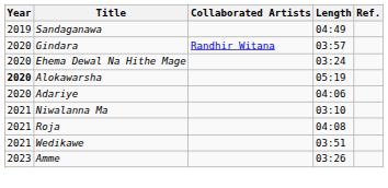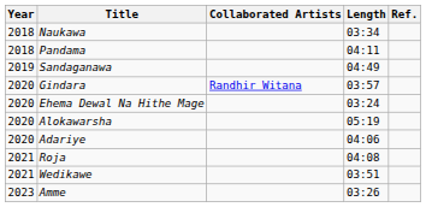 <table class="wikitable">
 <tr>
 <th>Year</th>
 <th>Title</th>
 <th>Collaborated Artists</th>
 <th>Length</th>
 <th>Ref.</th>
+</tr>
+<tr>
+<td>2018</td>
+<td><em>Naukawa</em></td>
+<td></td>
+<td>03:34</td>
+<td></td>
+</tr>
+<tr>
+<td>2018</td>
+<td><em>Pandama</em></td>
+<td></td>
+<td>04:11</td>
+<td></td>
 </tr>
 <tr>
 <td>2019</td>
 <td><em>Sandaganawa</em></td>
 <td></td>
 <td>04:49</td>
 <td></td>
 </tr>
 <tr>
 <td>2020</td>
 <td><em>Gindara</em></td>
 <td><a href='#'>Randhir Witana</a></td>
 <td>03:57</td>
 <td></td>
 </tr>
 <tr>
 <td>2020</td>
 <td><em>Ehema Dewal Na Hithe Mage</em></td>
 <td></td>
 <td>03:24</td>
 <td></td>
 </tr>
 <tr>
-<td><strong>2020</strong></td>
+<td>2020</td>
 <td><em>Alokawarsha</em></td>
 <td></td>
 <td>05:19</td>
 <td></td>
 </tr>
 <tr>
 <td>2020</td>
 <td><em>Adariye</em></td>
 <td></td>
 <td>04:06</td>
-<td></td>
-</tr>
-<tr>
-<td>2021</td>
-<td><em>Niwalanna Ma</em></td>
-<td></td>
-<td>03:10</td>
 <td></td>
 </tr>
 <tr>
 <td>2021</td>
 <td><em>Roja</em></td>
 <td></td>
 <td>04:08</td>
 <td></td>
 </tr>
 <tr>
 <td>2021</td>
 <td><em>Wedikawe</em></td>
 <td></td>
 <td>03:51</td>
 <td></td>
 </tr>
 <tr>
 <td>2023</td>
 <td><em>Amme</em></td>
 <td></td>
 <td>03:26</td>
 <td></td>
 </tr>
 </table>
